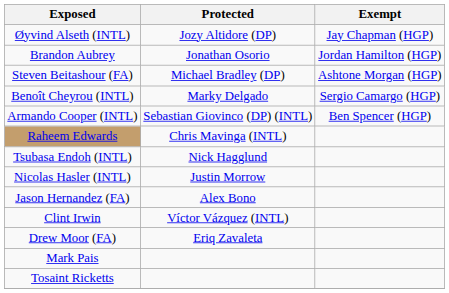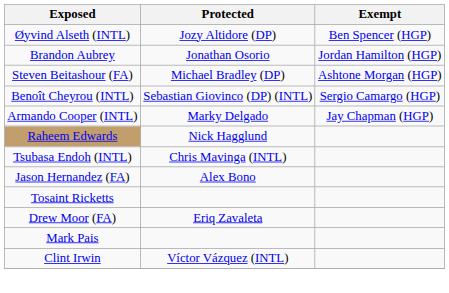 <table class="wikitable" style="text-align:center">
 <tr>
 <th>Exposed</th>
 <th>Protected</th>
 <th>Exempt</th>
 </tr>
 <tr>
 <td><a href='#'>Øyvind Alseth</a> (<a href='#'>INTL</a>)</td>
 <td><a href='#'>Jozy Altidore</a> (<a href='#'>DP</a>)</td>
-<td><a href='#'>Jay Chapman</a> (<a href='#'>HGP</a>)</td>
+<td><a href='#'>Ben Spencer</a> (<a href='#'>HGP</a>)</td>
 </tr>
 <tr>
 <td><a href='#'>Brandon Aubrey</a></td>
 <td><a href='#'>Jonathan Osorio</a></td>
 <td><a href='#'>Jordan Hamilton</a> (<a href='#'>HGP</a>)</td>
 </tr>
 <tr>
 <td><a href='#'>Steven Beitashour</a> (<a href='#'>FA</a>)</td>
 <td><a href='#'>Michael Bradley</a> (<a href='#'>DP</a>)</td>
 <td><a href='#'>Ashtone Morgan</a> (<a href='#'>HGP</a>)</td>
 </tr>
 <tr>
 <td><a href='#'>Benoît Cheyrou</a> (<a href='#'>INTL</a>)</td>
-<td><a href='#'>Marky Delgado</a></td>
+<td><a href='#'>Sebastian Giovinco</a> (<a href='#'>DP</a>) (<a href='#'>INTL</a>)</td>
 <td><a href='#'>Sergio Camargo</a> (<a href='#'>HGP</a>)</td>
 </tr>
 <tr>
 <td><a href='#'>Armando Cooper</a> (<a href='#'>INTL</a>)</td>
-<td><a href='#'>Sebastian Giovinco</a> (<a href='#'>DP</a>) (<a href='#'>INTL</a>)</td>
-<td><a href='#'>Ben Spencer</a> (<a href='#'>HGP</a>)</td>
+<td><a href='#'>Marky Delgado</a></td>
+<td><a href='#'>Jay Chapman</a> (<a href='#'>HGP</a>)</td>
 </tr>
 <tr>
 <td style="background: #C39E6D"><a href='#'>Raheem Edwards</a></td>
-<td><a href='#'>Chris Mavinga</a> (<a href='#'>INTL</a>)</td>
+<td><a href='#'>Nick Hagglund</a></td>
 <td></td>
 </tr>
 <tr>
 <td><a href='#'>Tsubasa Endoh</a> (<a href='#'>INTL</a>)</td>
-<td><a href='#'>Nick Hagglund</a></td>
-<td></td>
-</tr>
-<tr>
-<td><a href='#'>Nicolas Hasler</a> (<a href='#'>INTL</a>)</td>
-<td><a href='#'>Justin Morrow</a></td>
+<td><a href='#'>Chris Mavinga</a> (<a href='#'>INTL</a>)</td>
 <td></td>
 </tr>
 <tr>
 <td><a href='#'>Jason Hernandez</a> (<a href='#'>FA</a>)</td>
 <td><a href='#'>Alex Bono</a></td>
 <td></td>
 </tr>
 <tr>
-<td><a href='#'>Clint Irwin</a></td>
-<td><a href='#'>Víctor Vázquez</a> (<a href='#'>INTL</a>)</td>
+<td><a href='#'>Tosaint Ricketts</a></td>
+<td></td>
 <td></td>
 </tr>
 <tr>
 <td><a href='#'>Drew Moor</a> (<a href='#'>FA</a>)</td>
 <td><a href='#'>Eriq Zavaleta</a></td>
 <td></td>
 </tr>
 <tr>
 <td><a href='#'>Mark Pais</a></td>
 <td></td>
 <td></td>
 </tr>
 <tr>
-<td><a href='#'>Tosaint Ricketts</a></td>
-<td></td>
+<td><a href='#'>Clint Irwin</a></td>
+<td><a href='#'>Víctor Vázquez</a> (<a href='#'>INTL</a>)</td>
 <td></td>
 </tr>
 <tr>
 </tr>
 </table>
